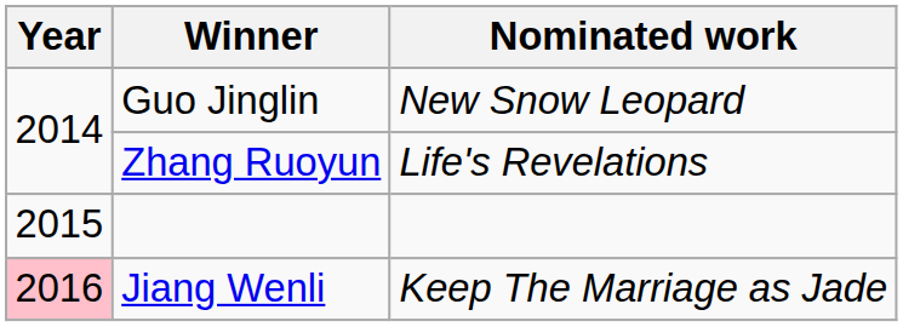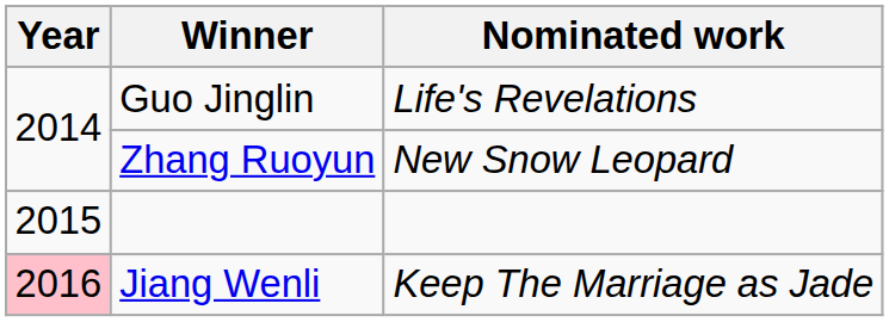 <table class="wikitable">
 <tr>
 <th>Year</th>
 <th>Winner</th>
 <th>Nominated work</th>
 </tr>
 <tr>
 <td rowspan=2>2014</td>
 <td>Guo Jinglin</td>
-<td><em>New Snow Leopard</em></td>
+<td><em>Life's Revelations</em></td>
 </tr>
 <tr>
 <td><a href='#'>Zhang Ruoyun</a></td>
-<td><em>Life's Revelations</em></td>
+<td><em>New Snow Leopard</em></td>
 </tr>
 <tr>
 <td>2015</td>
 <td></td>
 <td></td>
 </tr>
 <tr>
 <td style="background: pink;">2016</td>
 <td><a href='#'>Jiang Wenli</a></td>
 <td><em>Keep The Marriage as Jade</em></td>
 </tr>
 </table>
